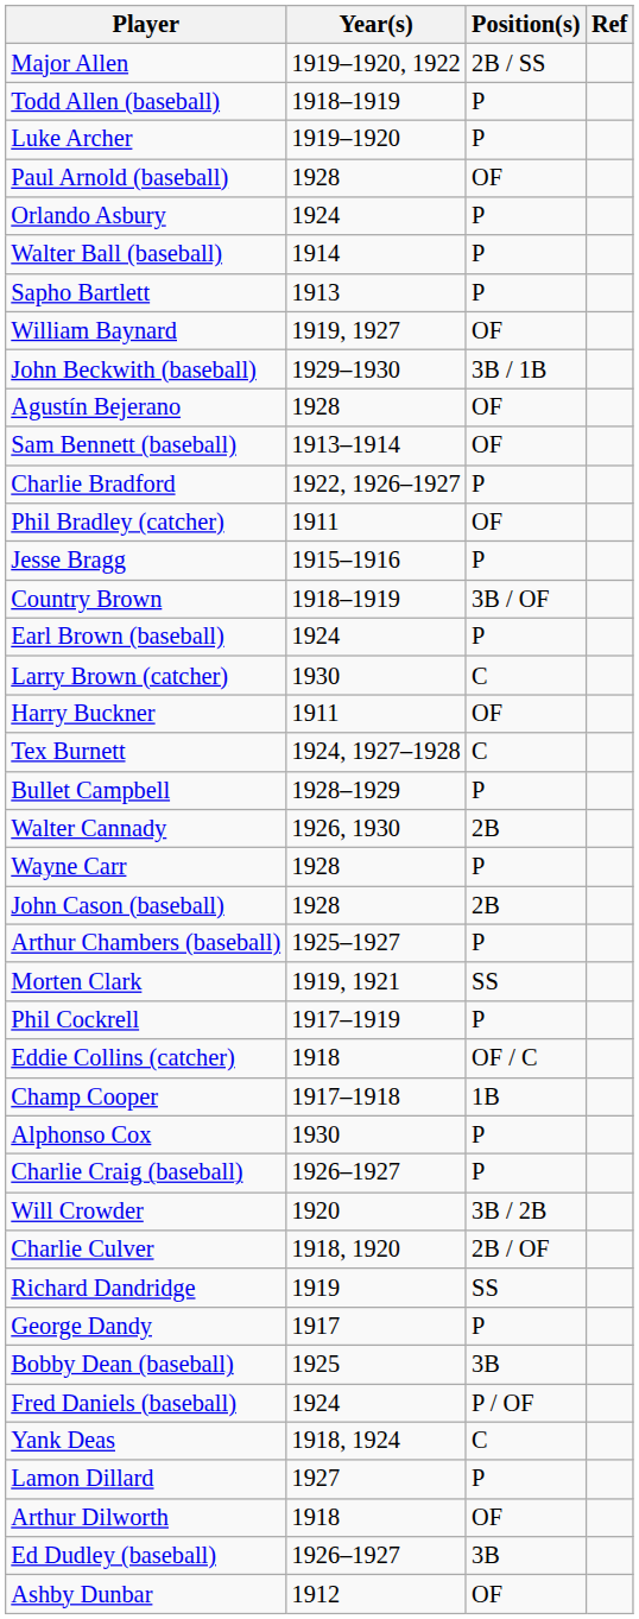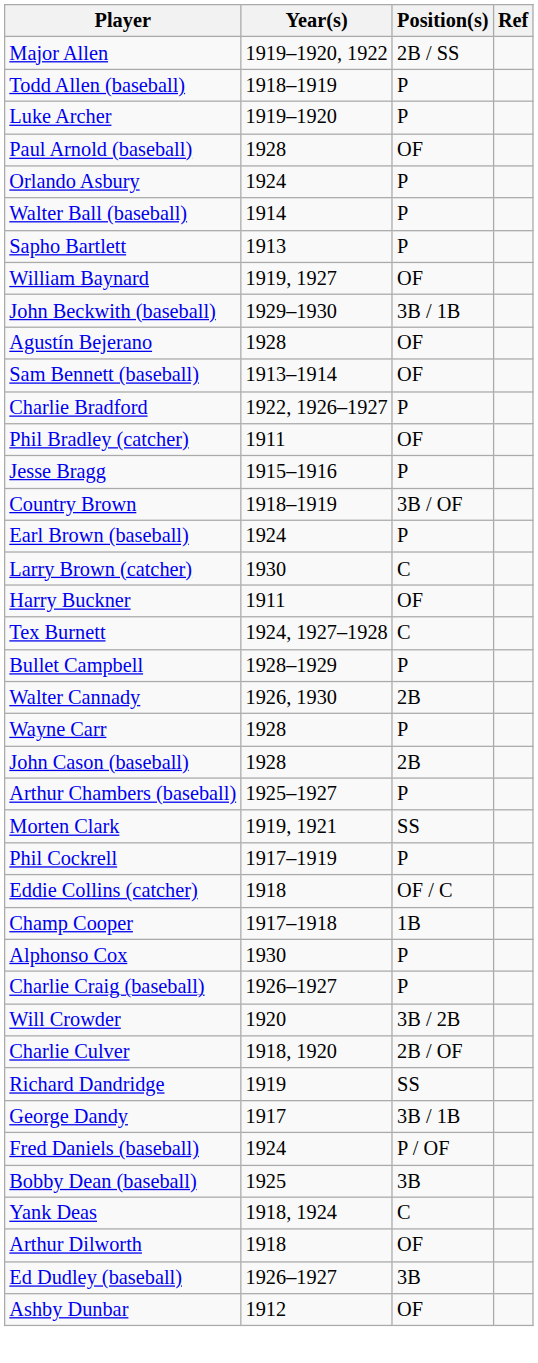 <table class="wikitable">
 <tr>
 <th>Player</th>
 <th>Year(s)</th>
 <th>Position(s)</th>
 <th>Ref</th>
 </tr>
 <tr>
 <td><a href='#'>Major Allen</a></td>
 <td>1919–1920, 1922</td>
 <td>2B / SS</td>
 <td></td>
 </tr>
 <tr>
 <td><a href='#'>Todd Allen (baseball)</a></td>
 <td>1918–1919</td>
 <td>P</td>
 <td></td>
 </tr>
 <tr>
 <td><a href='#'>Luke Archer</a></td>
 <td>1919–1920</td>
 <td>P</td>
 <td></td>
 </tr>
 <tr>
 <td><a href='#'>Paul Arnold (baseball)</a></td>
 <td>1928</td>
 <td>OF</td>
 <td></td>
 </tr>
 <tr>
 <td><a href='#'>Orlando Asbury</a></td>
 <td>1924</td>
 <td>P</td>
 <td></td>
 </tr>
 <tr>
 <td><a href='#'>Walter Ball (baseball)</a></td>
 <td>1914</td>
 <td>P</td>
 <td></td>
 </tr>
 <tr>
 <td><a href='#'>Sapho Bartlett</a></td>
 <td>1913</td>
 <td>P</td>
 <td></td>
 </tr>
 <tr>
 <td><a href='#'>William Baynard</a></td>
 <td>1919, 1927</td>
 <td>OF</td>
 <td></td>
 </tr>
 <tr>
 <td><a href='#'>John Beckwith (baseball)</a></td>
 <td>1929–1930</td>
 <td>3B / 1B</td>
 <td></td>
 </tr>
 <tr>
 <td><a href='#'>Agustín Bejerano</a></td>
 <td>1928</td>
 <td>OF</td>
 <td></td>
 </tr>
 <tr>
 <td><a href='#'>Sam Bennett (baseball)</a></td>
 <td>1913–1914</td>
 <td>OF</td>
 <td></td>
 </tr>
 <tr>
 <td><a href='#'>Charlie Bradford</a></td>
 <td>1922, 1926–1927</td>
 <td>P</td>
 <td></td>
 </tr>
 <tr>
 <td><a href='#'>Phil Bradley (catcher)</a></td>
 <td>1911</td>
 <td>OF</td>
 <td></td>
 </tr>
 <tr>
 <td><a href='#'>Jesse Bragg</a></td>
 <td>1915–1916</td>
 <td>P</td>
 <td></td>
 </tr>
 <tr>
 <td><a href='#'>Country Brown</a></td>
 <td>1918–1919</td>
 <td>3B / OF</td>
 <td></td>
 </tr>
 <tr>
 <td><a href='#'>Earl Brown (baseball)</a></td>
 <td>1924</td>
 <td>P</td>
 <td></td>
 </tr>
 <tr>
 <td><a href='#'>Larry Brown (catcher)</a></td>
 <td>1930</td>
 <td>C</td>
 <td></td>
 </tr>
 <tr>
 <td><a href='#'>Harry Buckner</a></td>
 <td>1911</td>
 <td>OF</td>
 <td></td>
 </tr>
 <tr>
 <td><a href='#'>Tex Burnett</a></td>
 <td>1924, 1927–1928</td>
 <td>C</td>
 <td></td>
 </tr>
 <tr>
 <td><a href='#'>Bullet Campbell</a></td>
 <td>1928–1929</td>
 <td>P</td>
 <td></td>
 </tr>
 <tr>
 <td><a href='#'>Walter Cannady</a></td>
 <td>1926, 1930</td>
 <td>2B</td>
 <td></td>
 </tr>
 <tr>
 <td><a href='#'>Wayne Carr</a></td>
 <td>1928</td>
 <td>P</td>
 <td></td>
 </tr>
 <tr>
 <td><a href='#'>John Cason (baseball)</a></td>
 <td>1928</td>
 <td>2B</td>
 <td></td>
 </tr>
 <tr>
 <td><a href='#'>Arthur Chambers (baseball)</a></td>
 <td>1925–1927</td>
 <td>P</td>
 <td></td>
 </tr>
 <tr>
 <td><a href='#'>Morten Clark</a></td>
 <td>1919, 1921</td>
 <td>SS</td>
 <td></td>
 </tr>
 <tr>
 <td><a href='#'>Phil Cockrell</a></td>
 <td>1917–1919</td>
 <td>P</td>
 <td></td>
 </tr>
 <tr>
 <td><a href='#'>Eddie Collins (catcher)</a></td>
 <td>1918</td>
 <td>OF / C</td>
 <td></td>
 </tr>
 <tr>
 <td><a href='#'>Champ Cooper</a></td>
 <td>1917–1918</td>
 <td>1B</td>
 <td></td>
 </tr>
 <tr>
 <td><a href='#'>Alphonso Cox</a></td>
 <td>1930</td>
 <td>P</td>
 <td></td>
 </tr>
 <tr>
 <td><a href='#'>Charlie Craig (baseball)</a></td>
 <td>1926–1927</td>
 <td>P</td>
 <td></td>
 </tr>
 <tr>
 <td><a href='#'>Will Crowder</a></td>
 <td>1920</td>
 <td>3B / 2B</td>
 <td></td>
 </tr>
 <tr>
 <td><a href='#'>Charlie Culver</a></td>
 <td>1918, 1920</td>
 <td>2B / OF</td>
 <td></td>
 </tr>
 <tr>
 <td><a href='#'>Richard Dandridge</a></td>
 <td>1919</td>
 <td>SS</td>
 <td></td>
 </tr>
 <tr>
 <td><a href='#'>George Dandy</a></td>
 <td>1917</td>
-<td>P</td>
+<td>3B / 1B</td>
+<td></td>
+</tr>
+<tr>
+<td><a href='#'>Fred Daniels (baseball)</a></td>
+<td>1924</td>
+<td>P / OF</td>
 <td></td>
 </tr>
 <tr>
 <td><a href='#'>Bobby Dean (baseball)</a></td>
 <td>1925</td>
 <td>3B</td>
 <td></td>
 </tr>
 <tr>
-<td><a href='#'>Fred Daniels (baseball)</a></td>
-<td>1924</td>
-<td>P / OF</td>
-<td></td>
-</tr>
-<tr>
 <td><a href='#'>Yank Deas</a></td>
 <td>1918, 1924</td>
 <td>C</td>
-<td></td>
-</tr>
-<tr>
-<td><a href='#'>Lamon Dillard</a></td>
-<td>1927</td>
-<td>P</td>
 <td></td>
 </tr>
 <tr>
 <td><a href='#'>Arthur Dilworth</a></td>
 <td>1918</td>
 <td>OF</td>
 <td></td>
 </tr>
 <tr>
 <td><a href='#'>Ed Dudley (baseball)</a></td>
 <td>1926–1927</td>
 <td>3B</td>
 <td></td>
 </tr>
 <tr>
 <td><a href='#'>Ashby Dunbar</a></td>
 <td>1912</td>
 <td>OF</td>
 <td></td>
 </tr>
 </table>
